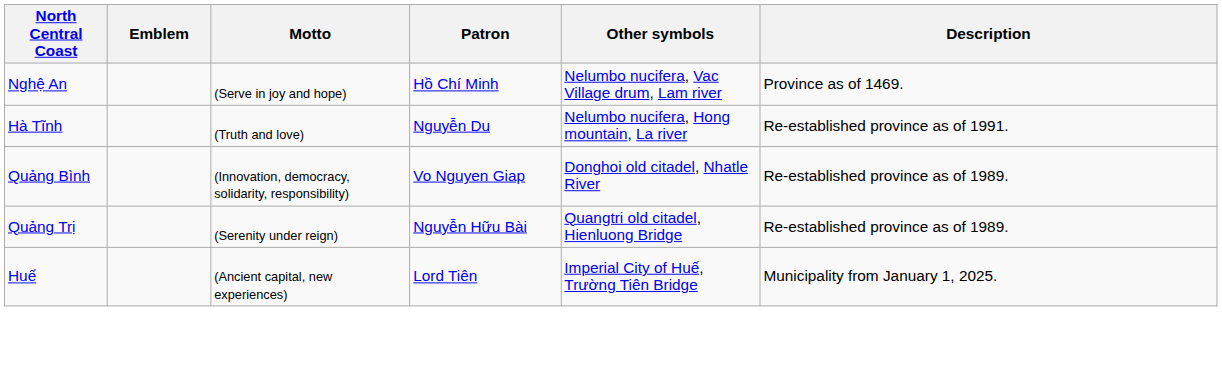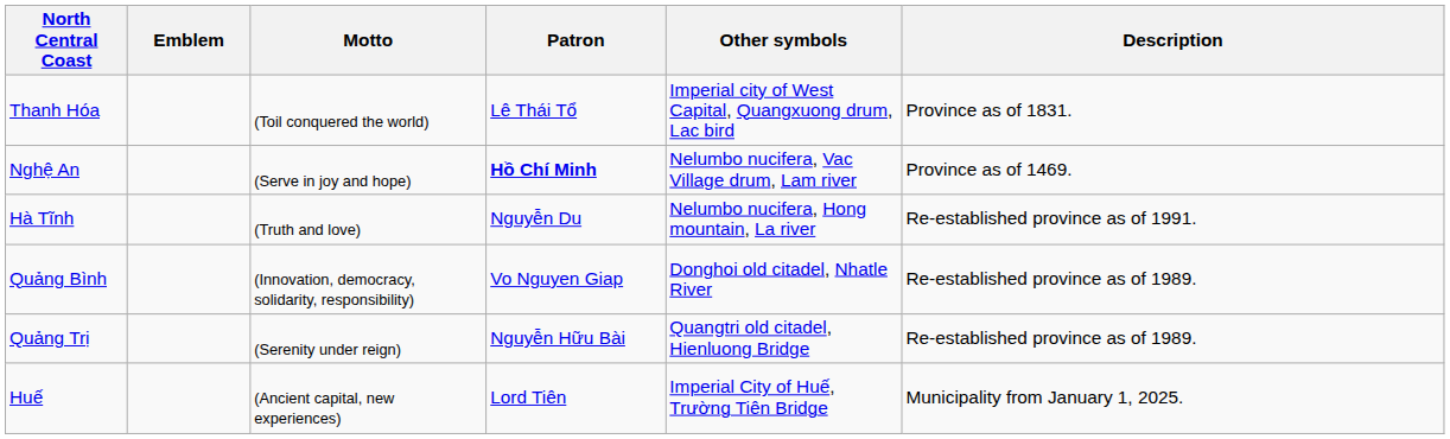 <table class="wikitable" style="width:100%">
 <tr>
 <th width="100px"><a href='#'>North Central Coast</a></th>
 <th width="100px">Emblem</th>
 <th width="200px">Motto</th>
 <th width="150px">Patron</th>
 <th width="200px">Other symbols</th>
 <th style="min-width:100px">Description</th>
 </tr>
 <tr>
+<td><a href='#'>Thanh Hóa</a></td>
+<td></td>
+<td><br><small>(Toil conquered the world)</small></td>
+<td><a href='#'>Lê Thái Tổ</a></td>
+<td><a href='#'>Imperial city of West Capital</a>, <a href='#'>Quangxuong drum</a>, <a href='#'>Lac bird</a></td>
+<td>Province as of 1831.</td>
+</tr>
+<tr>
 <td><a href='#'>Nghệ An</a></td>
 <td></td>
 <td><br><small>(Serve in joy and hope)</small></td>
-<td><a href='#'>Hồ Chí Minh</a></td>
+<td><strong><a href='#'>Hồ Chí Minh</a></strong></td>
 <td><a href='#'>Nelumbo nucifera</a>, <a href='#'>Vac Village drum</a>, <a href='#'>Lam river</a></td>
 <td>Province as of 1469.</td>
 </tr>
 <tr>
 <td><a href='#'>Hà Tĩnh</a></td>
 <td></td>
 <td><br><small>(Truth and love)</small></td>
 <td><a href='#'>Nguyễn Du</a></td>
 <td><a href='#'>Nelumbo nucifera</a>, <a href='#'>Hong mountain</a>, <a href='#'>La river</a></td>
 <td>Re-established province as of 1991.</td>
 </tr>
 <tr>
 <td><a href='#'>Quảng Bình</a></td>
 <td></td>
 <td><br><small>(Innovation, democracy, solidarity, responsibility)</small></td>
 <td><a href='#'>Vo Nguyen Giap</a></td>
 <td><a href='#'>Donghoi old citadel</a>, <a href='#'>Nhatle River</a></td>
 <td>Re-established province as of 1989.</td>
 </tr>
 <tr>
 <td><a href='#'>Quảng Trị</a></td>
 <td></td>
 <td><br><small>(Serenity under reign)</small></td>
 <td><a href='#'>Nguyễn Hữu Bài</a></td>
 <td><a href='#'>Quangtri old citadel</a>, <a href='#'>Hienluong Bridge</a></td>
 <td>Re-established province as of 1989.</td>
 </tr>
 <tr>
 <td><a href='#'>Huế</a></td>
 <td></td>
 <td><br><small>(Ancient capital, new experiences)</small></td>
 <td><a href='#'>Lord Tiên</a></td>
 <td><a href='#'>Imperial City of Huế</a>, <a href='#'>Trường Tiên Bridge</a></td>
 <td>Municipality from January 1, 2025.</td>
 </tr>
 </table>
